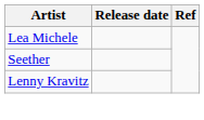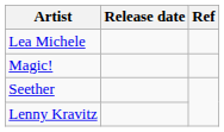 <table class="wikitable mw-collapsible mw-collapsed">
 <tr>
 <th>Artist</th>
 <th>Release date</th>
 <th>Ref</th>
 </tr>
 <tr>
 <td><a href='#'>Lea Michele</a></td>
 <td></td>
 </tr>
 <tr>
+<td><a href='#'>Magic!</a></td>
+<td></td>
+<td></td>
+</tr>
+<tr>
 <td><a href='#'>Seether</a></td>
 <td></td>
 </tr>
 <tr>
 <td><a href='#'>Lenny Kravitz</a></td>
 <td></td>
 </tr>
 </table>
